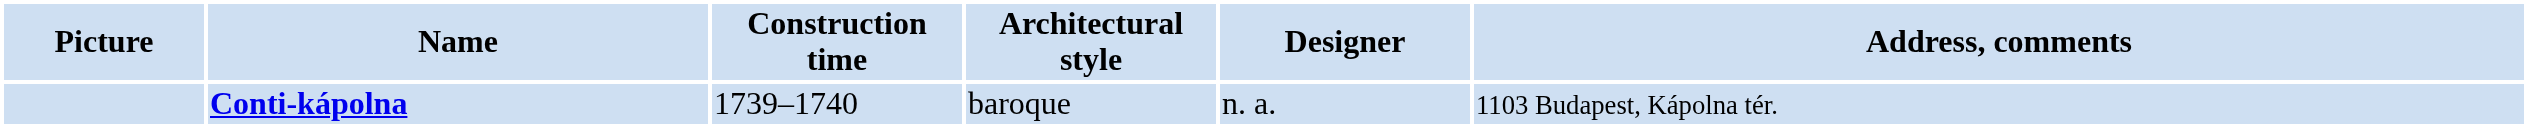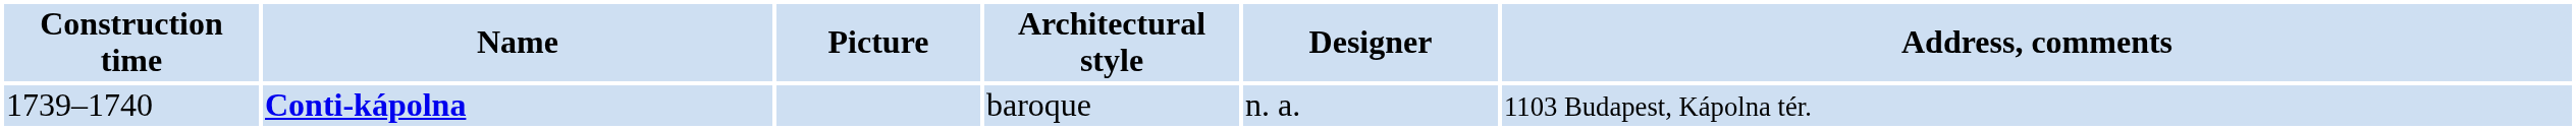 <table width="100%">
 <tr>
+<th bgcolor="#CEDFF2" width="10%">Construction time</th>
+<th bgcolor="#CEDFF2" width="20%">Name</th>
 <th bgcolor="#CEDFF2" width="8%">Picture</th>
-<th bgcolor="#CEDFF2" width="20%">Name</th>
-<th bgcolor="#CEDFF2" width="10%">Construction time</th>
 <th bgcolor="#CEDFF2" width="10%">Architectural style</th>
 <th bgcolor="#CEDFF2" width="10%">Designer</th>
 <th bgcolor="#CEDFF2" width="42%">Address, comments</th>
 </tr>
 <tr>
+<td bgcolor="#CEDFF2">1739–1740</td>
+<td bgcolor="#CEDFF2"><strong><a href='#'>Conti-kápolna</a></strong></td>
 <td bgcolor="#CEDFF2"></td>
-<td bgcolor="#CEDFF2"><strong><a href='#'>Conti-kápolna</a></strong></td>
-<td bgcolor="#CEDFF2">1739–1740</td>
 <td bgcolor="#CEDFF2">baroque</td>
 <td bgcolor="#CEDFF2">n. a.</td>
 <td bgcolor="#CEDFF2"><small>1103 Budapest, Kápolna tér. </small></td>
 </tr>
 </table>
